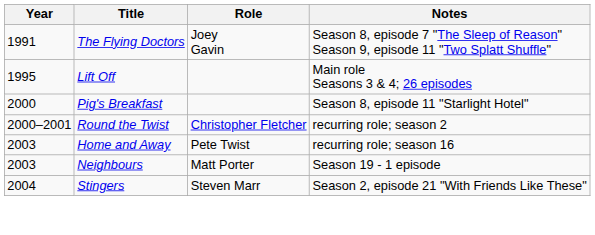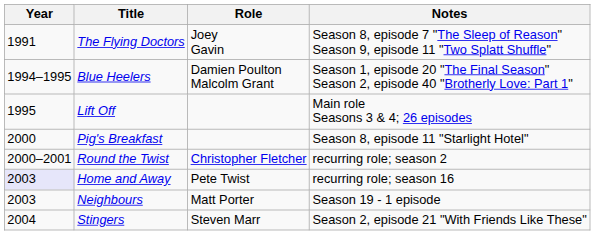 <table class="wikitable sortable">
 <tr>
 <th>Year</th>
 <th>Title</th>
 <th>Role</th>
 <th class="unsortable">Notes</th>
 </tr>
 <tr>
 <td>1991</td>
 <td><em><a href='#'>The Flying Doctors</a></em></td>
 <td>Joey <br> Gavin</td>
 <td>Season 8, episode 7 "<a href='#'>The Sleep of Reason</a>" <br> Season 9, episode 11 "<a href='#'>Two Splatt Shuffle</a>"</td>
+</tr>
+<tr>
+<td>1994–1995</td>
+<td><em><a href='#'>Blue Heelers</a></em></td>
+<td>Damien Poulton <br> Malcolm Grant</td>
+<td>Season 1, episode 20 "<a href='#'>The Final Season</a>" <br> Season 2, episode 40 "<a href='#'>Brotherly Love: Part 1</a>"</td>
 </tr>
 <tr>
 <td>1995</td>
 <td><em><a href='#'>Lift Off</a></em></td>
 <td></td>
 <td>Main role <br> Seasons 3 & 4; <a href='#'>26 episodes</a></td>
 </tr>
 <tr>
 <td>2000</td>
 <td><em><a href='#'>Pig's Breakfast</a></em></td>
 <td></td>
 <td>Season 8, episode 11 "Starlight Hotel"</td>
 </tr>
 <tr>
 <td>2000–2001</td>
 <td><em><a href='#'>Round the Twist</a></em></td>
 <td><a href='#'>Christopher Fletcher</a></td>
 <td>recurring role; season 2</td>
 </tr>
 <tr>
-<td>2003</td>
+<td style="background: lavender;">2003</td>
 <td><em><a href='#'>Home and Away</a></em></td>
 <td>Pete Twist</td>
 <td>recurring role; season 16</td>
 </tr>
 <tr>
 <td>2003</td>
 <td><em><a href='#'>Neighbours</a></em></td>
 <td>Matt Porter</td>
 <td>Season 19 - 1 episode</td>
 </tr>
 <tr>
 <td>2004</td>
 <td><em><a href='#'>Stingers</a></em></td>
 <td>Steven Marr</td>
 <td>Season 2, episode 21 "With Friends Like These"</td>
 </tr>
 </table>
